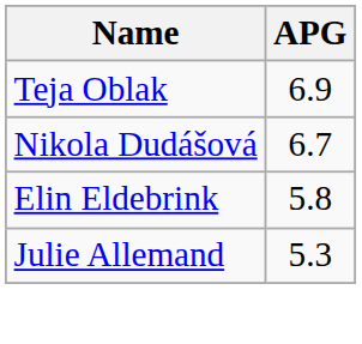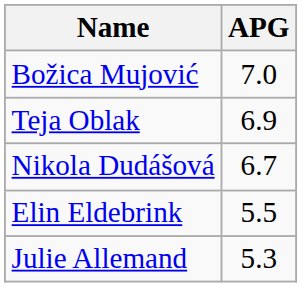 <table class=wikitable>
 <tr>
 <th>Name</th>
 <th>APG</th>
+</tr>
+<tr>
+<td> <a href='#'>Božica Mujović</a></td>
+<td align=center>7.0</td>
 </tr>
 <tr>
 <td> <a href='#'>Teja Oblak</a></td>
 <td align=center>6.9</td>
 </tr>
 <tr>
 <td> <a href='#'>Nikola Dudášová</a></td>
 <td align=center>6.7</td>
 </tr>
 <tr>
 <td> <a href='#'>Elin Eldebrink</a></td>
-<td align=center>5.8</td>
+<td align=center>5.5</td>
 </tr>
 <tr>
 <td> <a href='#'>Julie Allemand</a></td>
 <td align=center>5.3</td>
 </tr>
 </table>
